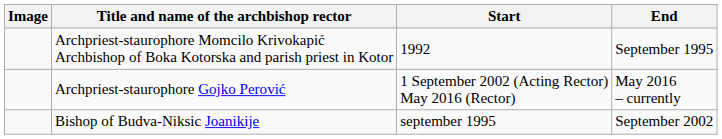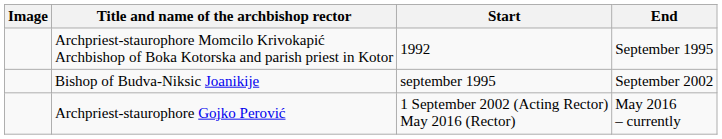 <table class="wikitable">
 <tr>
 <th>Image</th>
 <th>Title and name of the archbishop rector</th>
 <th>Start</th>
 <th>End</th>
 </tr>
 <tr>
 <td></td>
 <td>Archpriest-staurophore Momcilo Krivokapić<br>Archbishop of Boka Kotorska and parish priest in Kotor</td>
 <td>1992</td>
 <td>September 1995</td>
 </tr>
 <tr>
 <td></td>
+<td>Bishop of Budva-Niksic <a href='#'>Joanikije</a></td>
+<td>september 1995</td>
+<td>September 2002</td>
+</tr>
+<tr>
+<td></td>
 <td>Archpriest-staurophore <a href='#'>Gojko Perović</a></td>
 <td>1 September 2002 (Acting Rector)<br>May 2016 (Rector)</td>
 <td>May 2016<br>– currently</td>
 </tr>
-<tr>
-<td></td>
-<td>Bishop of Budva-Niksic <a href='#'>Joanikije</a></td>
-<td>september 1995</td>
-<td>September 2002</td>
-</tr>
 </table>
